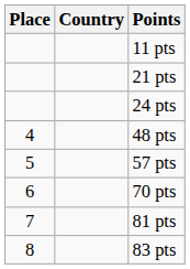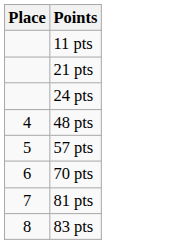 <table class=wikitable>
 <tr>
 <th>Place</th>
-<th>Country</th>
 <th>Points</th>
 </tr>
 <tr>
 <td align=center></td>
-<td></td>
 <td>11 pts</td>
 </tr>
 <tr>
 <td align=center></td>
-<td></td>
 <td>21 pts</td>
 </tr>
 <tr>
 <td align=center></td>
-<td></td>
 <td>24 pts</td>
 </tr>
 <tr>
 <td align=center>4</td>
-<td></td>
 <td>48 pts</td>
 </tr>
 <tr>
 <td align=center>5</td>
-<td></td>
 <td>57 pts</td>
 </tr>
 <tr>
 <td align=center>6</td>
-<td></td>
 <td>70 pts</td>
 </tr>
 <tr>
 <td align=center>7</td>
-<td></td>
 <td>81 pts</td>
 </tr>
 <tr>
 <td align=center>8</td>
-<td></td>
 <td>83 pts</td>
 </tr>
 </table>
